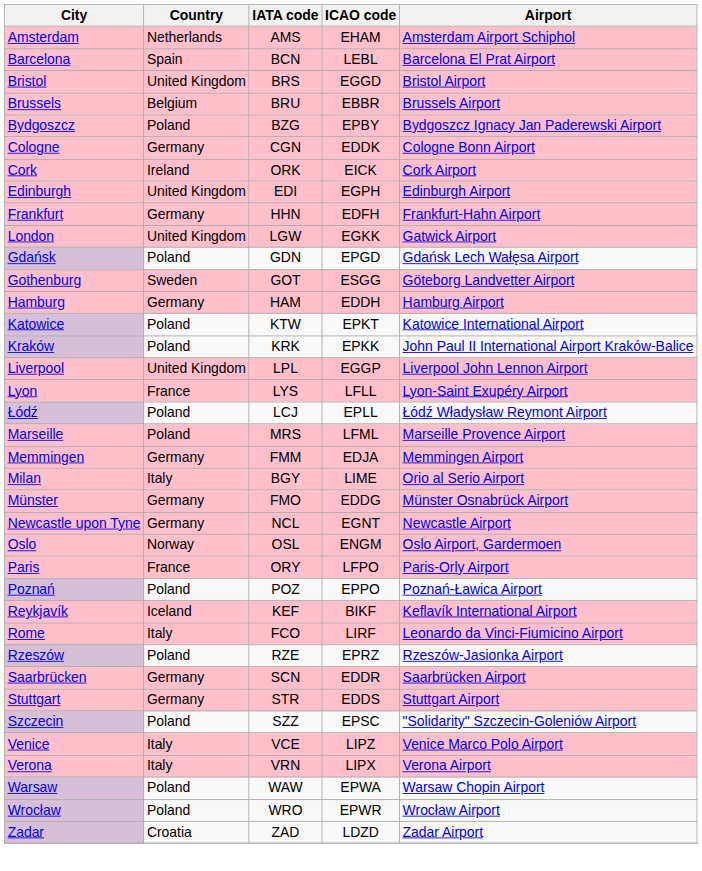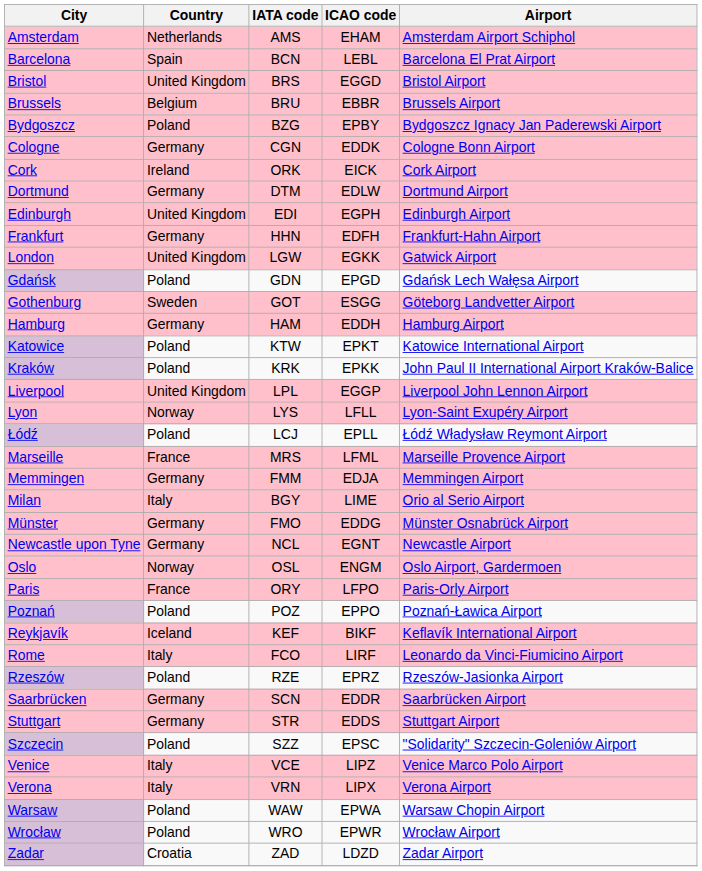 <table class="wikitable sortable">
 <tr>
 <th>City</th>
 <th>Country</th>
 <th>IATA code</th>
 <th>ICAO code</th>
 <th>Airport</th>
 </tr>
 <tr>
 <td bgcolor=pink><a href='#'>Amsterdam</a></td>
 <td bgcolor=pink>Netherlands</td>
 <td bgcolor=pink align=center>AMS</td>
 <td bgcolor=pink align=center>EHAM</td>
 <td bgcolor=pink><a href='#'>Amsterdam Airport Schiphol</a></td>
 </tr>
 <tr>
 <td bgcolor=pink><a href='#'>Barcelona</a></td>
 <td bgcolor=pink>Spain</td>
 <td bgcolor=pink align=center>BCN</td>
 <td bgcolor=pink align=center>LEBL</td>
 <td bgcolor=pink><a href='#'>Barcelona El Prat Airport</a></td>
 </tr>
 <tr>
 <td bgcolor=pink><a href='#'>Bristol</a></td>
 <td bgcolor=pink>United Kingdom</td>
 <td bgcolor=pink align=center>BRS</td>
 <td bgcolor=pink align=center>EGGD</td>
 <td bgcolor=pink><a href='#'>Bristol Airport</a></td>
 </tr>
 <tr>
 <td bgcolor=pink><a href='#'>Brussels</a></td>
 <td bgcolor=pink>Belgium</td>
 <td bgcolor=pink align=center>BRU</td>
 <td bgcolor=pink align=center>EBBR</td>
 <td bgcolor=pink><a href='#'>Brussels Airport</a></td>
 </tr>
 <tr>
 <td bgcolor=pink><a href='#'>Bydgoszcz</a></td>
 <td bgcolor=pink>Poland</td>
 <td bgcolor=pink align=center>BZG</td>
 <td bgcolor=pink align=center>EPBY</td>
 <td bgcolor=pink><a href='#'>Bydgoszcz Ignacy Jan Paderewski Airport</a></td>
 </tr>
 <tr>
 <td bgcolor=pink><a href='#'>Cologne</a></td>
 <td bgcolor=pink>Germany</td>
 <td bgcolor=pink align=center>CGN</td>
 <td bgcolor=pink align=center>EDDK</td>
 <td bgcolor=pink><a href='#'>Cologne Bonn Airport</a></td>
 </tr>
 <tr>
 <td bgcolor=pink><a href='#'>Cork</a></td>
 <td bgcolor=pink>Ireland</td>
 <td bgcolor=pink align=center>ORK</td>
 <td bgcolor=pink align=center>EICK</td>
 <td bgcolor=pink><a href='#'>Cork Airport</a></td>
+</tr>
+<tr>
+<td bgcolor=pink><a href='#'>Dortmund</a></td>
+<td bgcolor=pink>Germany</td>
+<td bgcolor=pink align=center>DTM</td>
+<td bgcolor=pink align=center>EDLW</td>
+<td bgcolor=pink><a href='#'>Dortmund Airport</a></td>
 </tr>
 <tr>
 <td bgcolor=pink><a href='#'>Edinburgh</a></td>
 <td bgcolor=pink>United Kingdom</td>
 <td bgcolor=pink align=center>EDI</td>
 <td bgcolor=pink align=center>EGPH</td>
 <td bgcolor=pink><a href='#'>Edinburgh Airport</a></td>
 </tr>
 <tr>
 <td bgcolor=pink><a href='#'>Frankfurt</a></td>
 <td bgcolor=pink>Germany</td>
 <td bgcolor=pink align=center>HHN</td>
 <td bgcolor=pink align=center>EDFH</td>
 <td bgcolor=pink><a href='#'>Frankfurt-Hahn Airport</a></td>
 </tr>
 <tr>
 <td bgcolor=pink><a href='#'>London</a></td>
 <td bgcolor=pink>United Kingdom</td>
 <td bgcolor=pink align=center>LGW</td>
 <td bgcolor=pink align=center>EGKK</td>
 <td bgcolor=pink><a href='#'>Gatwick Airport</a></td>
 </tr>
 <tr>
 <td bgcolor=thistle><a href='#'>Gdańsk</a></td>
 <td>Poland</td>
 <td align=center>GDN</td>
 <td align=center>EPGD</td>
 <td><a href='#'>Gdańsk Lech Wałęsa Airport</a></td>
 </tr>
 <tr>
 <td bgcolor=pink><a href='#'>Gothenburg</a></td>
 <td bgcolor=pink>Sweden</td>
 <td align=center bgcolor=pink>GOT</td>
 <td align=center bgcolor=pink>ESGG</td>
 <td bgcolor=pink><a href='#'>Göteborg Landvetter Airport</a></td>
 </tr>
 <tr>
 <td bgcolor=pink><a href='#'>Hamburg</a></td>
 <td bgcolor=pink>Germany</td>
 <td align=center bgcolor=pink>HAM</td>
 <td align=center bgcolor=pink>EDDH</td>
 <td bgcolor=pink><a href='#'>Hamburg Airport</a></td>
 </tr>
 <tr>
 <td bgcolor=thistle><a href='#'>Katowice</a></td>
 <td>Poland</td>
 <td align=center>KTW</td>
 <td align=center>EPKT</td>
 <td><a href='#'>Katowice International Airport</a></td>
 </tr>
 <tr>
 <td bgcolor=thistle><a href='#'>Kraków</a></td>
 <td>Poland</td>
 <td align=center>KRK</td>
 <td align=center>EPKK</td>
 <td><a href='#'>John Paul II International Airport Kraków-Balice</a></td>
 </tr>
 <tr>
 <td bgcolor=pink><a href='#'>Liverpool</a></td>
 <td bgcolor=pink>United Kingdom</td>
 <td align=center bgcolor=pink>LPL</td>
 <td align=center bgcolor=pink>EGGP</td>
 <td bgcolor="pink"><a href='#'>Liverpool John Lennon Airport</a></td>
 </tr>
 <tr>
 <td bgcolor=pink><a href='#'>Lyon</a></td>
-<td bgcolor=pink>France</td>
+<td bgcolor=pink>Norway</td>
 <td align=center bgcolor=pink>LYS</td>
 <td align=center bgcolor=pink>LFLL</td>
 <td bgcolor=pink><a href='#'>Lyon-Saint Exupéry Airport</a></td>
 </tr>
 <tr>
 <td bgcolor=thistle><a href='#'>Łódź</a></td>
 <td>Poland</td>
 <td align=center>LCJ</td>
 <td align=center>EPLL</td>
 <td><a href='#'>Łódź Władysław Reymont Airport</a></td>
 </tr>
 <tr>
 <td bgcolor=pink><a href='#'>Marseille</a></td>
-<td bgcolor=pink>Poland</td>
+<td bgcolor=pink>France</td>
 <td align=center bgcolor=pink>MRS</td>
 <td align=center bgcolor=pink>LFML</td>
 <td bgcolor=pink><a href='#'>Marseille Provence Airport</a></td>
 </tr>
 <tr>
 <td bgcolor=pink><a href='#'>Memmingen</a></td>
 <td bgcolor=pink>Germany</td>
 <td bgcolor=pink align=center>FMM</td>
 <td bgcolor=pink align=center>EDJA</td>
 <td bgcolor=pink><a href='#'>Memmingen Airport</a></td>
 </tr>
 <tr>
 <td bgcolor=pink><a href='#'>Milan</a></td>
 <td bgcolor=pink>Italy</td>
 <td align=center bgcolor=pink>BGY</td>
 <td align=center bgcolor=pink>LIME</td>
 <td bgcolor=pink><a href='#'>Orio al Serio Airport</a></td>
 </tr>
 <tr>
 <td bgcolor=pink><a href='#'>Münster</a></td>
 <td bgcolor=pink>Germany</td>
 <td align=center bgcolor=pink>FMO</td>
 <td align=center bgcolor=pink>EDDG</td>
 <td bgcolor=pink><a href='#'>Münster Osnabrück Airport</a></td>
 </tr>
 <tr>
 <td bgcolor=pink><a href='#'>Newcastle upon Tyne</a></td>
 <td bgcolor=pink>Germany</td>
 <td align=center bgcolor=pink>NCL</td>
 <td align=center bgcolor=pink>EGNT</td>
 <td bgcolor=pink><a href='#'>Newcastle Airport</a></td>
 </tr>
 <tr>
 <td bgcolor=pink><a href='#'>Oslo</a></td>
 <td bgcolor=pink>Norway</td>
 <td bgcolor=pink align=center>OSL</td>
 <td bgcolor=pink align=center>ENGM</td>
 <td bgcolor=pink><a href='#'>Oslo Airport, Gardermoen</a></td>
 </tr>
 <tr>
 <td bgcolor=pink><a href='#'>Paris</a></td>
 <td bgcolor=pink>France</td>
 <td bgcolor=pink align=center>ORY</td>
 <td bgcolor=pink align=center>LFPO</td>
 <td bgcolor=pink><a href='#'>Paris-Orly Airport</a></td>
 </tr>
 <tr>
 <td bgcolor=thistle><a href='#'>Poznań</a></td>
 <td>Poland</td>
 <td align=center>POZ</td>
 <td align=center>EPPO</td>
 <td><a href='#'>Poznań-Ławica Airport</a></td>
 </tr>
 <tr>
 <td bgcolor=pink><a href='#'>Reykjavík</a></td>
 <td bgcolor=pink>Iceland</td>
 <td bgcolor=pink align=center>KEF</td>
 <td bgcolor=pink align=center>BIKF</td>
 <td bgcolor=pink><a href='#'>Keflavík International Airport</a></td>
 </tr>
 <tr>
 <td bgcolor=pink><a href='#'>Rome</a></td>
 <td bgcolor=pink>Italy</td>
 <td bgcolor=pink align=center>FCO</td>
 <td bgcolor=pink align=center>LIRF</td>
 <td bgcolor=pink><a href='#'>Leonardo da Vinci-Fiumicino Airport</a></td>
 </tr>
 <tr>
 <td bgcolor=thistle><a href='#'>Rzeszów</a></td>
 <td>Poland</td>
 <td align=center>RZE</td>
 <td align=center>EPRZ</td>
 <td><a href='#'>Rzeszów-Jasionka Airport</a></td>
 </tr>
 <tr>
 <td bgcolor=pink><a href='#'>Saarbrücken</a></td>
 <td bgcolor=pink>Germany</td>
 <td align=center bgcolor=pink>SCN</td>
 <td align=center bgcolor=pink>EDDR</td>
 <td bgcolor=pink><a href='#'>Saarbrücken Airport</a></td>
 </tr>
 <tr>
 <td bgcolor=pink><a href='#'>Stuttgart</a></td>
 <td bgcolor=pink>Germany</td>
 <td align=center bgcolor=pink>STR</td>
 <td align=center bgcolor=pink>EDDS</td>
 <td bgcolor=pink><a href='#'>Stuttgart Airport</a></td>
 </tr>
 <tr>
 <td bgcolor=thistle><a href='#'>Szczecin</a></td>
 <td>Poland</td>
 <td align=center>SZZ</td>
 <td align=center>EPSC</td>
 <td><a href='#'>"Solidarity" Szczecin-Goleniów Airport</a></td>
 </tr>
 <tr>
 <td bgcolor=pink><a href='#'>Venice</a></td>
 <td bgcolor=pink>Italy</td>
 <td align=center bgcolor=pink>VCE</td>
 <td align=center bgcolor=pink>LIPZ</td>
 <td bgcolor=pink><a href='#'>Venice Marco Polo Airport</a></td>
 </tr>
 <tr>
 <td bgcolor=pink><a href='#'>Verona</a></td>
 <td bgcolor=pink>Italy</td>
 <td align=center bgcolor=pink>VRN</td>
 <td align=center bgcolor=pink>LIPX</td>
 <td bgcolor=pink><a href='#'>Verona Airport</a></td>
 </tr>
 <tr>
 <td bgcolor=thistle><a href='#'>Warsaw</a></td>
 <td>Poland</td>
 <td align=center>WAW</td>
 <td align=center>EPWA</td>
 <td><a href='#'>Warsaw Chopin Airport</a></td>
 </tr>
 <tr>
 <td bgcolor=thistle><a href='#'>Wrocław</a></td>
 <td>Poland</td>
 <td align=center>WRO</td>
 <td align=center>EPWR</td>
 <td><a href='#'>Wrocław Airport</a></td>
 </tr>
 <tr>
 <td bgcolor=thistle><a href='#'>Zadar</a></td>
 <td>Croatia</td>
 <td align=center>ZAD</td>
 <td align=center>LDZD</td>
 <td><a href='#'>Zadar Airport</a></td>
 </tr>
 <tr>
 </tr>
 </table>
